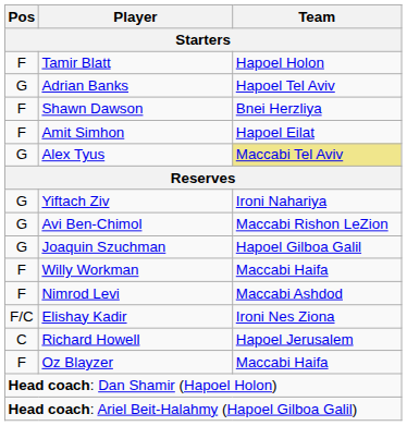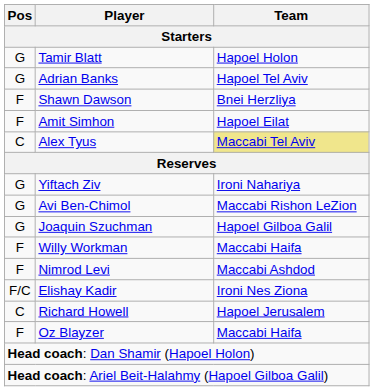 <table class="wikitable" style="text-align:center; font-size:90%;">
 <tr>
 <th scope="col" style="width:25px;">Pos</th>
 <th scope="col" style="width:185px;">Player</th>
 <th scope="col" style="width:160px;">Team</th>
 </tr>
 <tr>
 <th scope="col" colspan="5">Starters</th>
 </tr>
 <tr>
-<td>F</td>
+<td>G</td>
 <td style="text-align:left"> <a href='#'>Tamir Blatt</a></td>
 <td style="text-align:left"><a href='#'>Hapoel Holon</a></td>
 </tr>
 <tr>
 <td>G</td>
 <td style="text-align:left"> <a href='#'>Adrian Banks</a></td>
 <td style="text-align:left"><a href='#'>Hapoel Tel Aviv</a></td>
 </tr>
 <tr>
 <td>F</td>
 <td style="text-align:left"> <a href='#'>Shawn Dawson</a></td>
 <td style="text-align:left"><a href='#'>Bnei Herzliya</a></td>
 </tr>
 <tr>
 <td>F</td>
 <td style="text-align:left"> <a href='#'>Amit Simhon</a></td>
 <td style="text-align:left"><a href='#'>Hapoel Eilat</a></td>
 </tr>
 <tr>
-<td>G</td>
+<td>C</td>
 <td style="text-align:left"> <a href='#'>Alex Tyus</a></td>
 <td style="background: khaki; text-align:left"><a href='#'>Maccabi Tel Aviv</a></td>
 </tr>
 <tr>
 <th scope="col" colspan="5">Reserves</th>
 </tr>
 <tr>
 <td>G</td>
 <td style="text-align:left"> <a href='#'>Yiftach Ziv</a></td>
 <td style="text-align:left"><a href='#'>Ironi Nahariya</a></td>
 </tr>
 <tr>
 <td>G</td>
 <td style="text-align:left"> <a href='#'>Avi Ben-Chimol</a></td>
 <td style="text-align:left"><a href='#'>Maccabi Rishon LeZion</a></td>
 </tr>
 <tr>
 <td>G</td>
 <td style="text-align:left"> <a href='#'>Joaquin Szuchman</a></td>
 <td style="text-align:left"><a href='#'>Hapoel Gilboa Galil</a></td>
 </tr>
 <tr>
 <td>F</td>
 <td style="text-align:left"> <a href='#'>Willy Workman</a> </td>
 <td style="text-align:left"><a href='#'>Maccabi Haifa</a></td>
 </tr>
 <tr>
 <td>F</td>
 <td style="text-align:left"> <a href='#'>Nimrod Levi</a></td>
 <td style="text-align:left"><a href='#'>Maccabi Ashdod</a></td>
 </tr>
 <tr>
 <td>F/C</td>
 <td style="text-align:left"> <a href='#'>Elishay Kadir</a></td>
 <td style="text-align:left"><a href='#'>Ironi Nes Ziona</a></td>
 </tr>
 <tr>
 <td>C</td>
 <td style="text-align:left"> <a href='#'>Richard Howell</a></td>
 <td style="text-align:left"><a href='#'>Hapoel Jerusalem</a></td>
 </tr>
 <tr>
 <td>F</td>
 <td style="text-align:left"> <a href='#'>Oz Blayzer</a> </td>
 <td style="text-align:left"><a href='#'>Maccabi Haifa</a></td>
 </tr>
 <tr>
 <td style="text-align:left" colspan="5"><strong>Head coach</strong>:  <a href='#'>Dan Shamir</a> (<a href='#'>Hapoel Holon</a>)</td>
 </tr>
 <tr>
 <td style="text-align:left" colspan="5"><strong>Head coach</strong>:  <a href='#'>Ariel Beit-Halahmy</a> (<a href='#'>Hapoel Gilboa Galil</a>)</td>
 </tr>
 </table>
